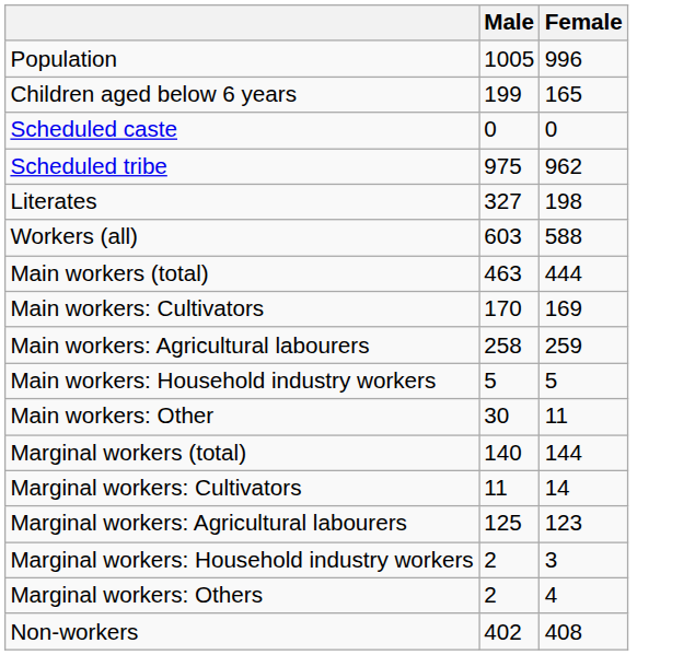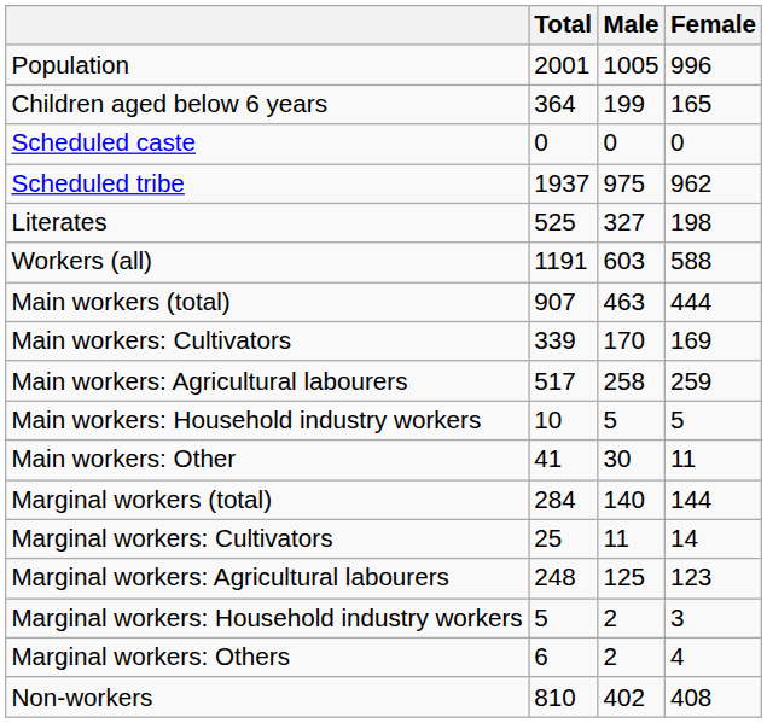 <table class="wikitable sortable">
 <tr>
 <th></th>
+<th>Total</th>
 <th>Male</th>
 <th>Female</th>
 </tr>
 <tr>
 <td>Population</td>
+<td>2001</td>
 <td>1005</td>
 <td>996</td>
 </tr>
 <tr>
 <td>Children aged below 6 years</td>
+<td>364</td>
 <td>199</td>
 <td>165</td>
 </tr>
 <tr>
 <td><a href='#'>Scheduled caste</a></td>
 <td>0</td>
 <td>0</td>
+<td>0</td>
 </tr>
 <tr>
 <td><a href='#'>Scheduled tribe</a></td>
+<td>1937</td>
 <td>975</td>
 <td>962</td>
 </tr>
 <tr>
 <td>Literates</td>
+<td>525</td>
 <td>327</td>
 <td>198</td>
 </tr>
 <tr>
 <td>Workers (all)</td>
+<td>1191</td>
 <td>603</td>
 <td>588</td>
 </tr>
 <tr>
 <td>Main workers (total)</td>
+<td>907</td>
 <td>463</td>
 <td>444</td>
 </tr>
 <tr>
 <td>Main workers: Cultivators</td>
+<td>339</td>
 <td>170</td>
 <td>169</td>
 </tr>
 <tr>
 <td>Main workers: Agricultural labourers</td>
+<td>517</td>
 <td>258</td>
 <td>259</td>
 </tr>
 <tr>
 <td>Main workers: Household industry workers</td>
+<td>10</td>
 <td>5</td>
 <td>5</td>
 </tr>
 <tr>
 <td>Main workers: Other</td>
+<td>41</td>
 <td>30</td>
 <td>11</td>
 </tr>
 <tr>
 <td>Marginal workers (total)</td>
+<td>284</td>
 <td>140</td>
 <td>144</td>
 </tr>
 <tr>
 <td>Marginal workers: Cultivators</td>
+<td>25</td>
 <td>11</td>
 <td>14</td>
 </tr>
 <tr>
 <td>Marginal workers: Agricultural labourers</td>
+<td>248</td>
 <td>125</td>
 <td>123</td>
 </tr>
 <tr>
 <td>Marginal workers: Household industry workers</td>
+<td>5</td>
 <td>2</td>
 <td>3</td>
 </tr>
 <tr>
 <td>Marginal workers: Others</td>
+<td>6</td>
 <td>2</td>
 <td>4</td>
 </tr>
 <tr>
 <td>Non-workers</td>
+<td>810</td>
 <td>402</td>
 <td>408</td>
 </tr>
 </table>
